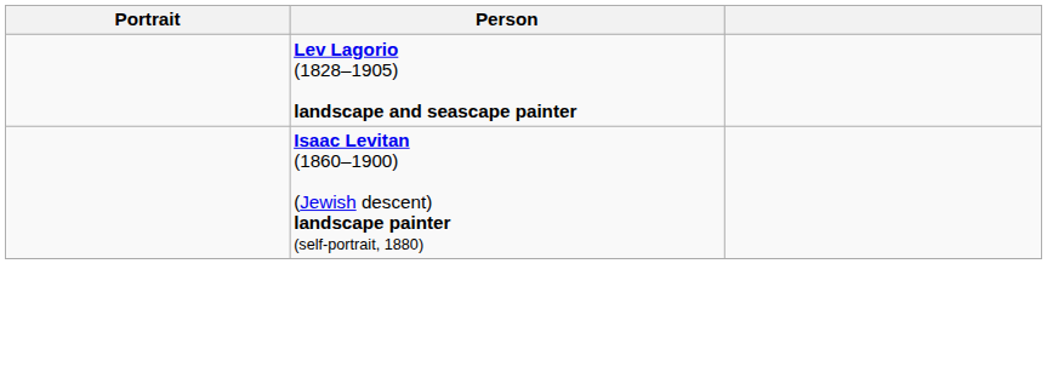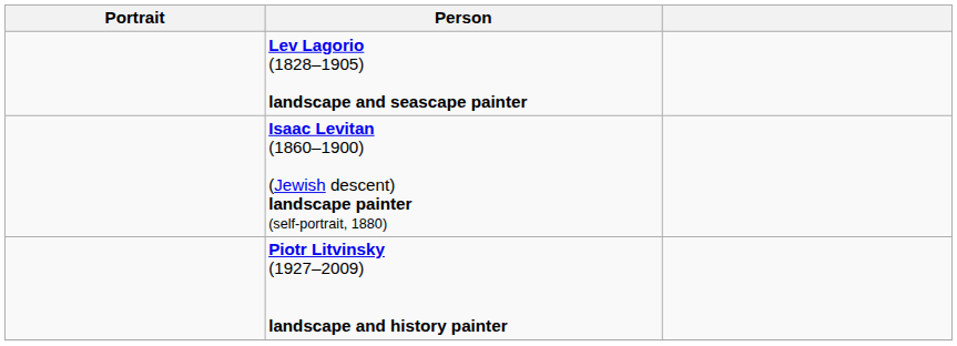 <table class="wikitable" width=900pt>
 <tr bgcolor="#cccccc">
 <th width=17%>Portrait</th>
 <th width=26%>Person</th>
 <th width=19%></th>
 </tr>
 <tr>
 <td align=center></td>
 <td><strong><a href='#'>Lev Lagorio</a></strong><br>(1828–1905)<br> <br><strong>landscape and seascape painter</strong><br></td>
 <td align=center></td>
 </tr>
 <tr>
 <td align=center></td>
 <td><strong><a href='#'>Isaac Levitan</a></strong><br>(1860–1900)<br> <br>(<a href='#'>Jewish</a> descent)<br><strong>landscape painter</strong><br><small>(self-portrait, 1880)</small></td>
 <td align=center></td>
 </tr>
 <tr>
+<td align=center></td>
+<td><strong><a href='#'>Piotr Litvinsky</a></strong> <br>(1927–2009)<br><br><br><strong>landscape and history painter</strong></td>
+<td align=center></td>
+</tr>
+<tr>
 </tr>
 </table>
